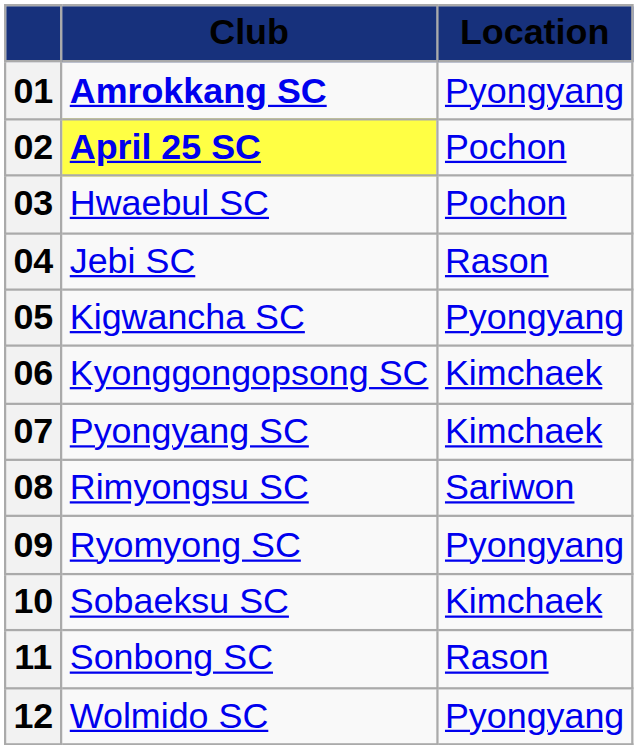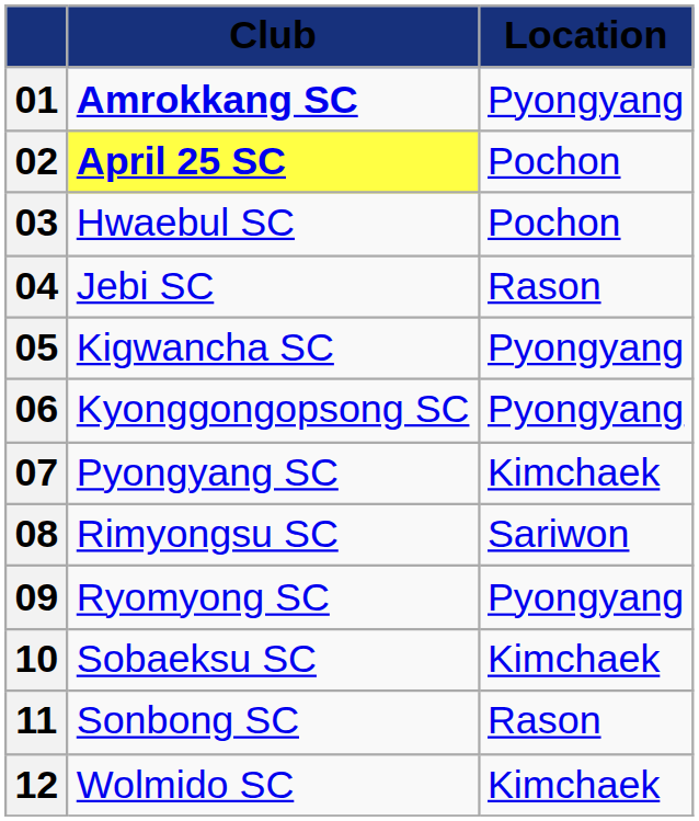 <table class="wikitable sortable" style="text-align:left">
 <tr>
 <th style="background:#17317c;"></th>
 <th style="background:#17317c;"><span>Club</span></th>
 <th style="background:#17317c;"><span>Location</span></th>
 </tr>
 <tr>
 <th>01</th>
 <td><strong><a href='#'>Amrokkang SC</a></strong></td>
 <td><a href='#'>Pyongyang</a></td>
 </tr>
 <tr>
 <th>02</th>
 <td bgcolor=#ffff44><strong><a href='#'>April 25 SC</a></strong></td>
 <td><a href='#'>Pochon</a></td>
 </tr>
 <tr>
 <th>03</th>
 <td><a href='#'>Hwaebul SC</a></td>
 <td><a href='#'>Pochon</a></td>
 </tr>
 <tr>
 <th>04</th>
 <td><a href='#'>Jebi SC</a></td>
 <td><a href='#'>Rason</a></td>
 </tr>
 <tr>
 <th>05</th>
 <td><a href='#'>Kigwancha SC</a></td>
 <td><a href='#'>Pyongyang</a></td>
 </tr>
 <tr>
 <th>06</th>
 <td><a href='#'>Kyonggongopsong SC</a></td>
-<td><a href='#'>Kimchaek</a></td>
+<td><a href='#'>Pyongyang</a></td>
 </tr>
 <tr>
 <th>07</th>
 <td><a href='#'>Pyongyang SC</a></td>
 <td><a href='#'>Kimchaek</a></td>
 </tr>
 <tr>
 <th>08</th>
 <td><a href='#'>Rimyongsu SC</a></td>
 <td><a href='#'>Sariwon</a></td>
 </tr>
 <tr>
 <th>09</th>
 <td><a href='#'>Ryomyong SC</a></td>
 <td><a href='#'>Pyongyang</a></td>
 </tr>
 <tr>
 <th>10</th>
 <td><a href='#'>Sobaeksu SC</a></td>
 <td><a href='#'>Kimchaek</a></td>
 </tr>
 <tr>
 <th>11</th>
 <td><a href='#'>Sonbong SC</a></td>
 <td><a href='#'>Rason</a></td>
 </tr>
 <tr>
 <th>12</th>
 <td><a href='#'>Wolmido SC</a></td>
-<td><a href='#'>Pyongyang</a></td>
+<td><a href='#'>Kimchaek</a></td>
 </tr>
 </table>
